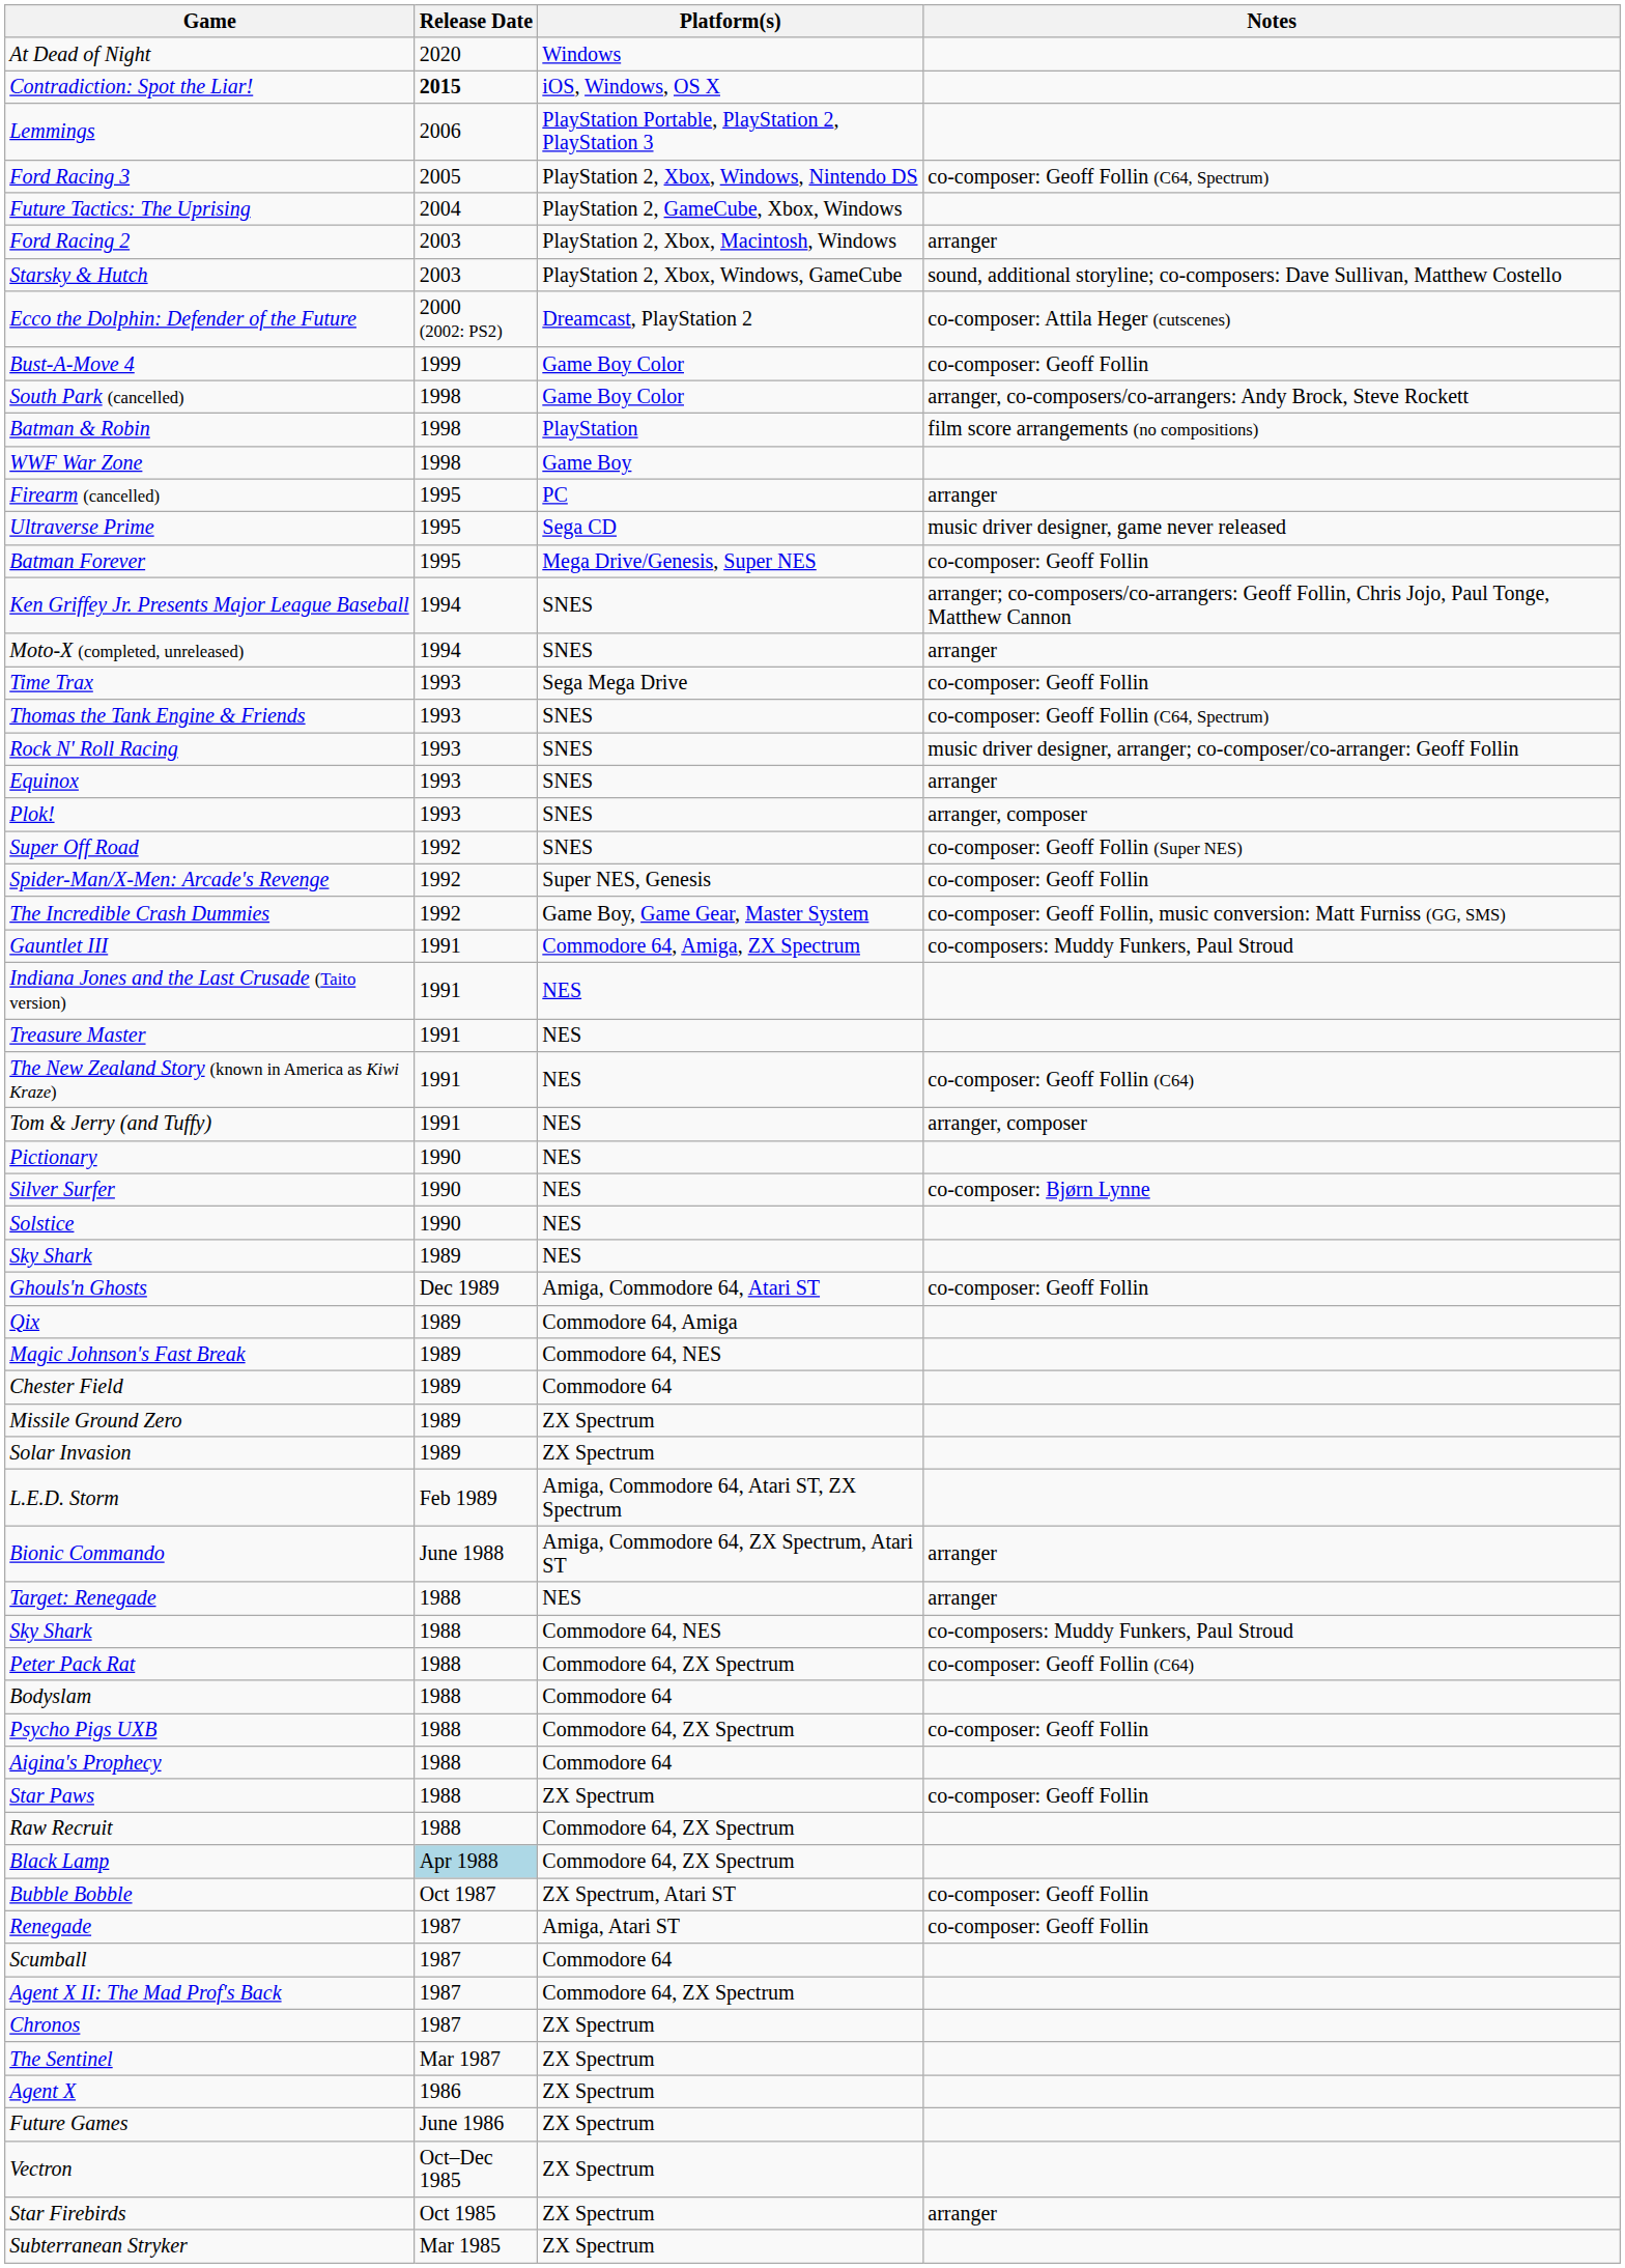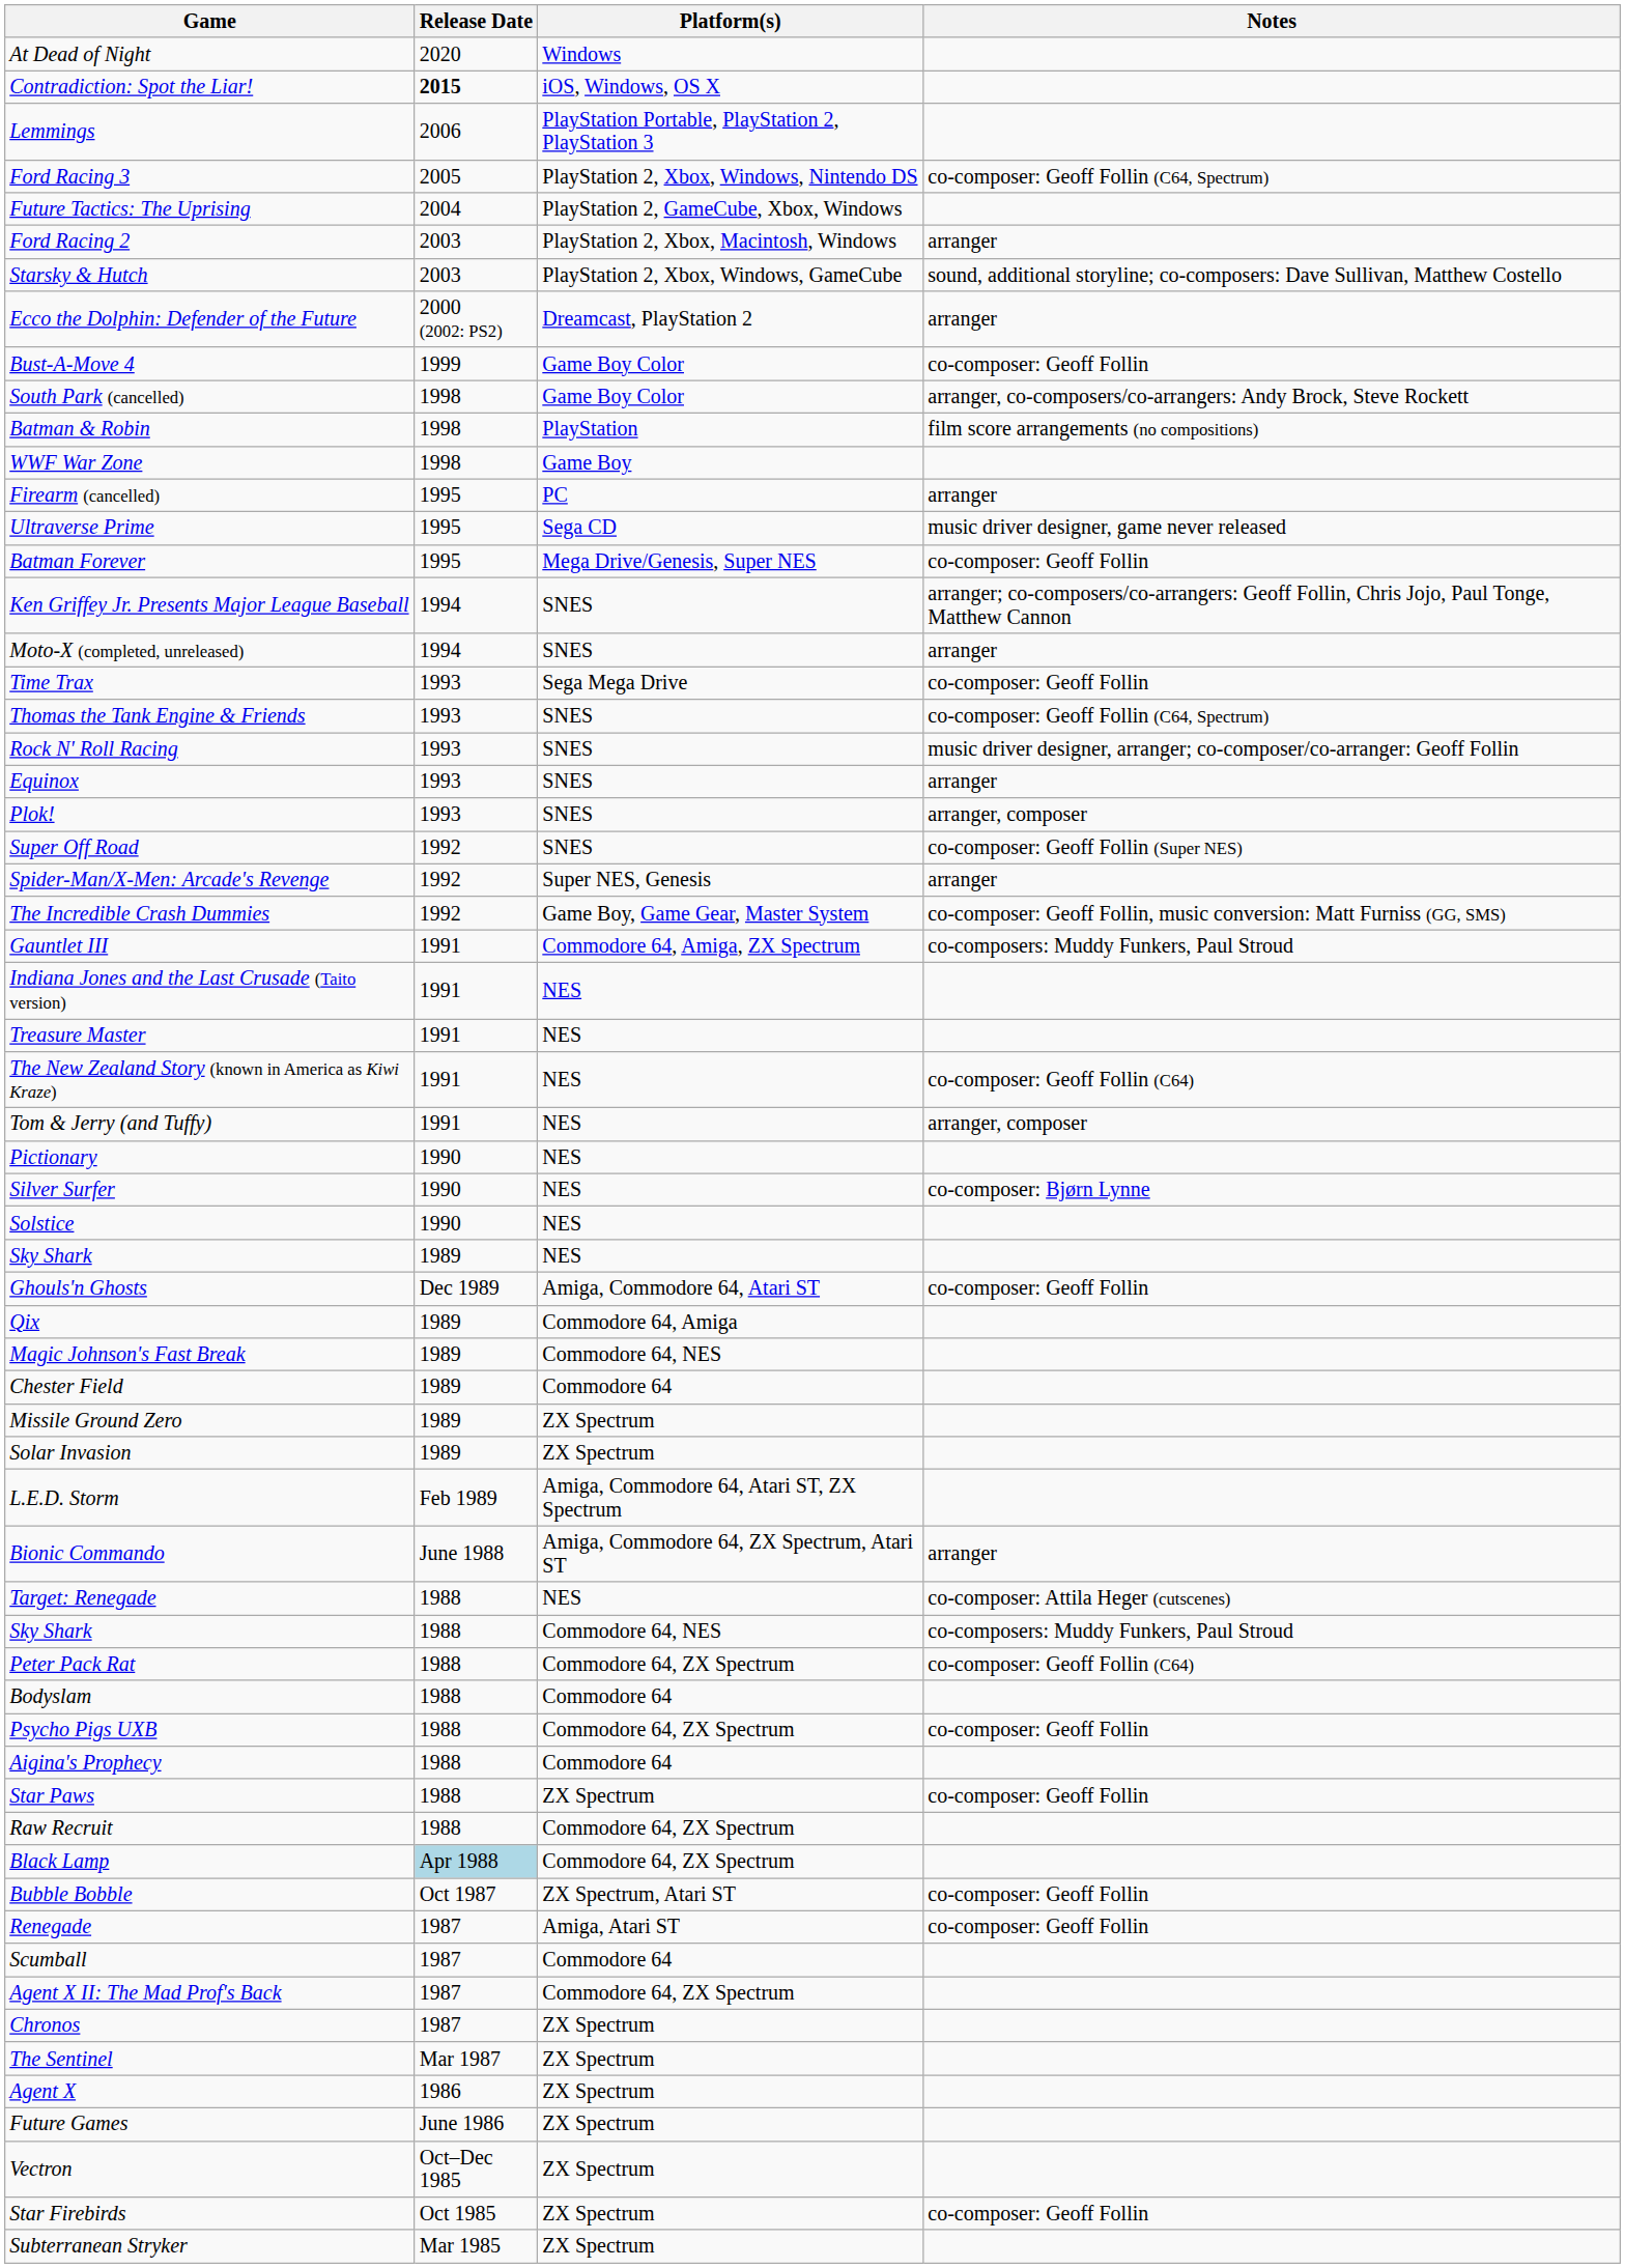 <table class="wikitable sortable">
 <tr>
 <th>Game</th>
 <th>Release Date</th>
 <th>Platform(s)</th>
 <th>Notes</th>
 </tr>
 <tr>
 <td><em>At Dead of Night</em></td>
 <td>2020</td>
 <td><a href='#'>Windows</a></td>
 </tr>
 <tr>
 <td><em><a href='#'>Contradiction: Spot the Liar!</a></em></td>
 <td><strong>2015</strong></td>
 <td><a href='#'>iOS</a>, <a href='#'>Windows</a>, <a href='#'>OS X</a></td>
 <td></td>
 </tr>
 <tr>
 <td><em><a href='#'>Lemmings</a></em></td>
 <td>2006</td>
 <td><a href='#'>PlayStation Portable</a>, <a href='#'>PlayStation 2</a>, <a href='#'>PlayStation 3</a></td>
 <td></td>
 </tr>
 <tr>
 <td><em><a href='#'>Ford Racing 3</a></em></td>
 <td>2005</td>
 <td>PlayStation 2, <a href='#'>Xbox</a>, <a href='#'>Windows</a>, <a href='#'>Nintendo DS</a></td>
 <td>co-composer: Geoff Follin <small>(C64, Spectrum)</small></td>
 </tr>
 <tr>
 <td><em><a href='#'>Future Tactics: The Uprising</a></em></td>
 <td>2004</td>
 <td>PlayStation 2, <a href='#'>GameCube</a>, Xbox, Windows</td>
 <td></td>
 </tr>
 <tr>
 <td><em><a href='#'>Ford Racing 2</a></em></td>
 <td>2003</td>
 <td>PlayStation 2, Xbox, <a href='#'>Macintosh</a>, Windows</td>
 <td>arranger</td>
 </tr>
 <tr>
 <td><em><a href='#'>Starsky & Hutch</a></em></td>
 <td>2003</td>
 <td>PlayStation 2, Xbox, Windows, GameCube</td>
 <td>sound, additional storyline; co-composers: Dave Sullivan, Matthew Costello</td>
 </tr>
 <tr>
 <td><em><a href='#'>Ecco the Dolphin: Defender of the Future</a></em></td>
 <td>2000<br><small>(2002: PS2)</small></td>
 <td><a href='#'>Dreamcast</a>, PlayStation 2</td>
-<td>co-composer: Attila Heger <small>(cutscenes)</small></td>
+<td>arranger</td>
 </tr>
 <tr>
 <td><em><a href='#'>Bust-A-Move 4</a></em></td>
 <td>1999</td>
 <td><a href='#'>Game Boy Color</a></td>
 <td>co-composer: Geoff Follin</td>
 </tr>
 <tr>
 <td><em><a href='#'>South Park</a></em> <small>(cancelled)</small></td>
 <td>1998</td>
 <td><a href='#'>Game Boy Color</a></td>
 <td>arranger, co-composers/co-arrangers: Andy Brock, Steve Rockett</td>
 </tr>
 <tr>
 <td><em><a href='#'>Batman & Robin</a></em></td>
 <td>1998</td>
 <td><a href='#'>PlayStation</a></td>
 <td>film score arrangements <small>(no compositions)</small></td>
 </tr>
 <tr>
 <td><em><a href='#'>WWF War Zone</a></em></td>
 <td>1998</td>
 <td><a href='#'>Game Boy</a></td>
 <td></td>
 </tr>
 <tr>
 <td><em><a href='#'>Firearm</a></em> <small>(cancelled)</small></td>
 <td>1995</td>
 <td><a href='#'>PC</a></td>
 <td>arranger</td>
 </tr>
 <tr>
 <td><em><a href='#'>Ultraverse Prime</a></em></td>
 <td>1995</td>
 <td><a href='#'>Sega CD</a></td>
 <td>music driver designer, game never released</td>
 </tr>
 <tr>
 <td><em><a href='#'>Batman Forever</a></em></td>
 <td>1995</td>
 <td><a href='#'>Mega Drive/Genesis</a>, <a href='#'>Super NES</a></td>
 <td>co-composer: Geoff Follin</td>
 </tr>
 <tr>
 <td><em><a href='#'>Ken Griffey Jr. Presents Major League Baseball</a></em></td>
 <td>1994</td>
 <td>SNES</td>
 <td>arranger; co-composers/co-arrangers: Geoff Follin, Chris Jojo, Paul Tonge, Matthew Cannon</td>
 </tr>
 <tr>
 <td><em>Moto-X</em> <small>(completed, unreleased)</small></td>
 <td>1994</td>
 <td>SNES</td>
 <td>arranger</td>
 </tr>
 <tr>
 <td><em><a href='#'>Time Trax</a></em></td>
 <td>1993</td>
 <td>Sega Mega Drive</td>
 <td>co-composer: Geoff Follin</td>
 </tr>
 <tr>
 <td><em><a href='#'>Thomas the Tank Engine & Friends</a></em></td>
 <td>1993</td>
 <td>SNES</td>
 <td>co-composer: Geoff Follin <small>(C64, Spectrum)</small></td>
 </tr>
 <tr>
 <td><em><a href='#'>Rock N' Roll Racing</a></em></td>
 <td>1993</td>
 <td>SNES</td>
 <td>music driver designer, arranger; co-composer/co-arranger: Geoff Follin</td>
 </tr>
 <tr>
 <td><em><a href='#'>Equinox</a></em></td>
 <td>1993</td>
 <td>SNES</td>
 <td>arranger</td>
 </tr>
 <tr>
 <td><em><a href='#'>Plok!</a></em></td>
 <td>1993</td>
 <td>SNES</td>
 <td>arranger, composer</td>
 </tr>
 <tr>
 <td><em><a href='#'>Super Off Road</a></em></td>
 <td>1992</td>
 <td>SNES</td>
 <td>co-composer: Geoff Follin <small>(Super NES)</small></td>
 </tr>
 <tr>
 <td><em><a href='#'>Spider-Man/X-Men: Arcade's Revenge</a></em></td>
 <td>1992</td>
 <td>Super NES, Genesis</td>
-<td>co-composer: Geoff Follin</td>
+<td>arranger</td>
 </tr>
 <tr>
 <td><em><a href='#'>The Incredible Crash Dummies</a></em></td>
 <td>1992</td>
 <td>Game Boy, <a href='#'>Game Gear</a>, <a href='#'>Master System</a></td>
 <td>co-composer: Geoff Follin, music conversion: Matt Furniss <small>(GG, SMS)</small></td>
 </tr>
 <tr>
 <td><em><a href='#'>Gauntlet III</a></em></td>
 <td>1991</td>
 <td><a href='#'>Commodore 64</a>, <a href='#'>Amiga</a>, <a href='#'>ZX Spectrum</a></td>
 <td>co-composers: Muddy Funkers, Paul Stroud</td>
 </tr>
 <tr>
 <td><em><a href='#'>Indiana Jones and the Last Crusade</a></em> <small>(<a href='#'>Taito</a> version)</small></td>
 <td>1991</td>
 <td><a href='#'>NES</a></td>
 <td></td>
 </tr>
 <tr>
 <td><em><a href='#'>Treasure Master</a></em></td>
 <td>1991</td>
 <td>NES</td>
 <td></td>
 </tr>
 <tr>
 <td><em><a href='#'>The New Zealand Story</a></em> <small>(known in America as <em>Kiwi Kraze</em>)</small></td>
 <td>1991</td>
 <td>NES</td>
 <td>co-composer: Geoff Follin <small>(C64)</small></td>
 </tr>
 <tr>
 <td><em>Tom & Jerry (and Tuffy)</em></td>
 <td>1991</td>
 <td>NES</td>
 <td>arranger, composer</td>
 </tr>
 <tr>
 <td><em><a href='#'>Pictionary</a></em></td>
 <td>1990</td>
 <td>NES</td>
 <td></td>
 </tr>
 <tr>
 <td><em><a href='#'>Silver Surfer</a></em></td>
 <td>1990</td>
 <td>NES</td>
 <td>co-composer: <a href='#'>Bjørn Lynne</a></td>
 </tr>
 <tr>
 <td><em><a href='#'>Solstice</a></em></td>
 <td>1990</td>
 <td>NES</td>
 <td></td>
 </tr>
 <tr>
 <td><em><a href='#'>Sky Shark</a></em></td>
 <td>1989</td>
 <td>NES</td>
 <td></td>
 </tr>
 <tr>
 <td><em><a href='#'>Ghouls'n Ghosts</a></em></td>
 <td>Dec 1989</td>
 <td>Amiga, Commodore 64, <a href='#'>Atari ST</a></td>
 <td>co-composer: Geoff Follin</td>
 </tr>
 <tr>
 <td><em><a href='#'>Qix</a></em></td>
 <td>1989</td>
 <td>Commodore 64, Amiga</td>
 <td></td>
 </tr>
 <tr>
 <td><em><a href='#'>Magic Johnson's Fast Break</a></em></td>
 <td>1989</td>
 <td>Commodore 64, NES</td>
 <td></td>
 </tr>
 <tr>
 <td><em>Chester Field</em></td>
 <td>1989</td>
 <td>Commodore 64</td>
 <td></td>
 </tr>
 <tr>
 <td><em>Missile Ground Zero</em></td>
 <td>1989</td>
 <td>ZX Spectrum</td>
 <td></td>
 </tr>
 <tr>
 <td><em>Solar Invasion</em></td>
 <td>1989</td>
 <td>ZX Spectrum</td>
 <td></td>
 </tr>
 <tr>
 <td><em>L.E.D. Storm</em></td>
 <td>Feb 1989</td>
 <td>Amiga, Commodore 64, Atari ST, ZX Spectrum</td>
 <td></td>
 </tr>
 <tr>
 <td><em><a href='#'>Bionic Commando</a></em></td>
 <td>June 1988</td>
 <td>Amiga, Commodore 64, ZX Spectrum, Atari ST</td>
 <td>arranger</td>
 </tr>
 <tr>
 <td><em><a href='#'>Target: Renegade</a></em></td>
 <td>1988</td>
 <td>NES</td>
-<td>arranger</td>
+<td>co-composer: Attila Heger <small>(cutscenes)</small></td>
 </tr>
 <tr>
 <td><em><a href='#'>Sky Shark</a></em></td>
 <td>1988</td>
 <td>Commodore 64, NES</td>
 <td>co-composers: Muddy Funkers, Paul Stroud</td>
 </tr>
 <tr>
 <td><em><a href='#'>Peter Pack Rat</a></em></td>
 <td>1988</td>
 <td>Commodore 64, ZX Spectrum</td>
 <td>co-composer: Geoff Follin <small>(C64)</small></td>
 </tr>
 <tr>
 <td><em>Bodyslam</em></td>
 <td>1988</td>
 <td>Commodore 64</td>
 <td></td>
 </tr>
 <tr>
 <td><em><a href='#'>Psycho Pigs UXB</a></em></td>
 <td>1988</td>
 <td>Commodore 64, ZX Spectrum</td>
 <td>co-composer: Geoff Follin</td>
 </tr>
 <tr>
 <td><em><a href='#'>Aigina's Prophecy</a></em></td>
 <td>1988</td>
 <td>Commodore 64</td>
 <td></td>
 </tr>
 <tr>
 <td><em><a href='#'>Star Paws</a></em></td>
 <td>1988</td>
 <td>ZX Spectrum</td>
 <td>co-composer: Geoff Follin</td>
 </tr>
 <tr>
 <td><em>Raw Recruit</em></td>
 <td>1988</td>
 <td>Commodore 64, ZX Spectrum</td>
 <td></td>
 </tr>
 <tr>
 <td><em><a href='#'>Black Lamp</a></em></td>
 <td style="background: lightblue;">Apr 1988</td>
 <td>Commodore 64, ZX Spectrum</td>
 <td></td>
 </tr>
 <tr>
 <td><em><a href='#'>Bubble Bobble</a></em></td>
 <td>Oct 1987</td>
 <td>ZX Spectrum, Atari ST</td>
 <td>co-composer: Geoff Follin</td>
 </tr>
 <tr>
 <td><em><a href='#'>Renegade</a></em></td>
 <td>1987</td>
 <td>Amiga, Atari ST</td>
 <td>co-composer: Geoff Follin</td>
 </tr>
 <tr>
 <td><em>Scumball</em></td>
 <td>1987</td>
 <td>Commodore 64</td>
 <td></td>
 </tr>
 <tr>
 <td><em><a href='#'>Agent X II: The Mad Prof's Back</a></em></td>
 <td>1987</td>
 <td>Commodore 64, ZX Spectrum</td>
 <td></td>
 </tr>
 <tr>
 <td><em><a href='#'>Chronos</a></em></td>
 <td>1987</td>
 <td>ZX Spectrum</td>
 <td></td>
 </tr>
 <tr>
 <td><em><a href='#'>The Sentinel</a></em></td>
 <td>Mar 1987</td>
 <td>ZX Spectrum</td>
 <td></td>
 </tr>
 <tr>
 <td><em><a href='#'>Agent X</a></em></td>
 <td>1986</td>
 <td>ZX Spectrum</td>
 <td></td>
 </tr>
 <tr>
 <td><em>Future Games</em></td>
 <td>June 1986</td>
 <td>ZX Spectrum</td>
 <td></td>
 </tr>
 <tr>
 <td><em>Vectron</em></td>
 <td>Oct–Dec 1985</td>
 <td>ZX Spectrum</td>
 <td></td>
 </tr>
 <tr>
 <td><em>Star Firebirds</em></td>
 <td>Oct 1985</td>
 <td>ZX Spectrum</td>
-<td>arranger</td>
+<td>co-composer: Geoff Follin</td>
 </tr>
 <tr>
 <td><em>Subterranean Stryker</em></td>
 <td>Mar 1985</td>
 <td>ZX Spectrum</td>
 <td></td>
 </tr>
 </table>
